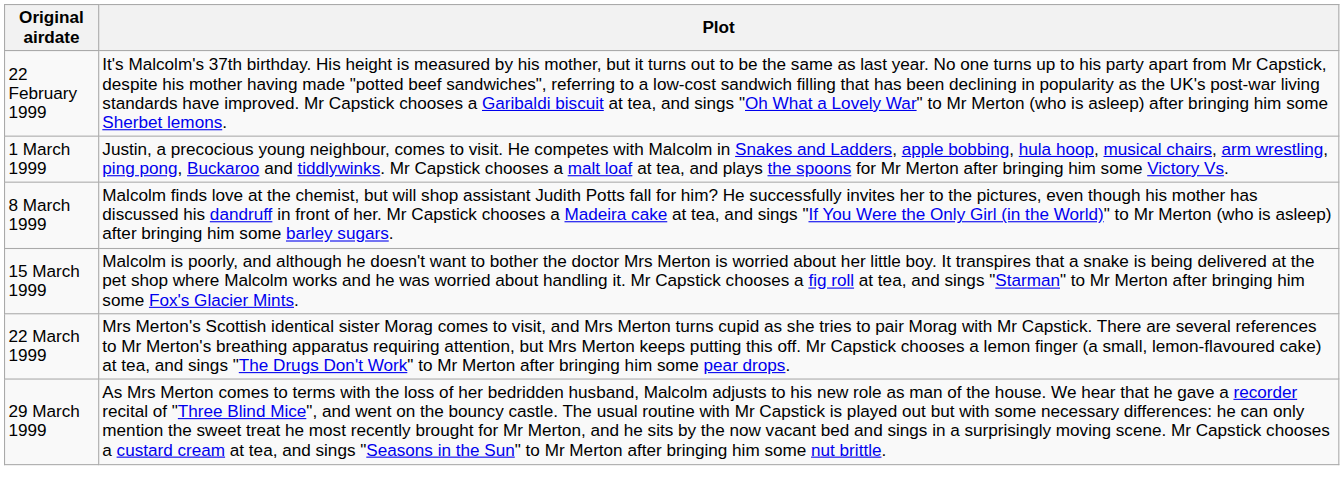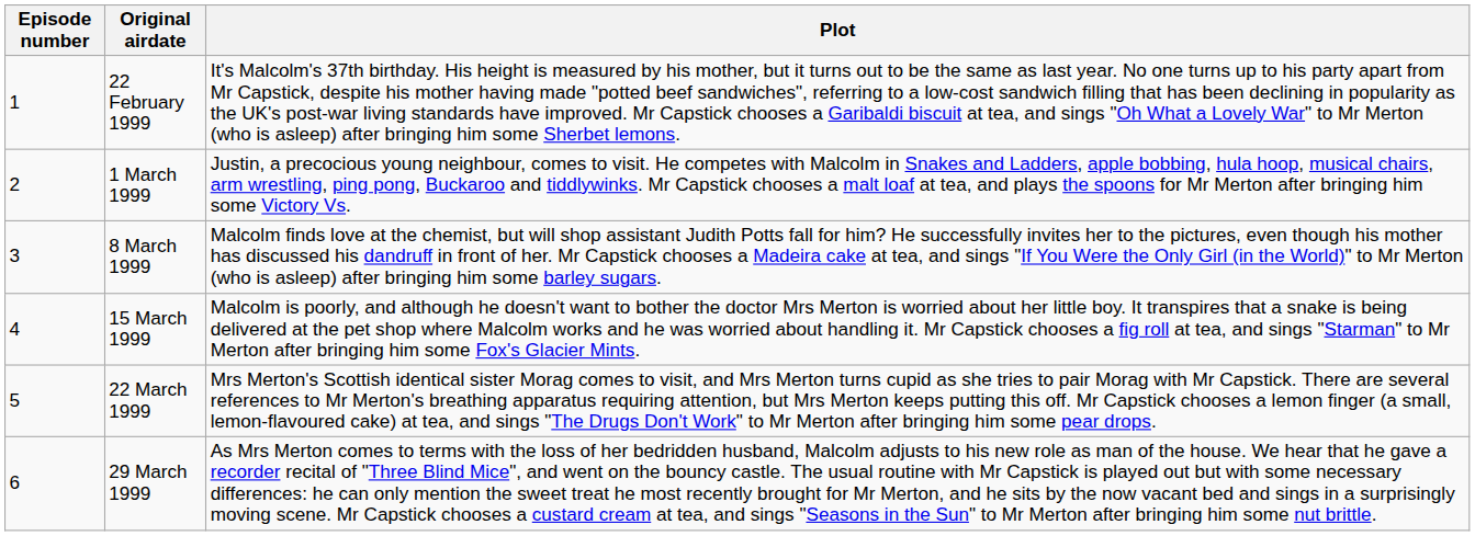 <table class="wikitable" style="text-align:left">
 <tr>
+<th>Episode number</th>
 <th>Original airdate</th>
 <th>Plot</th>
 </tr>
 <tr>
+<td>1</td>
 <td>22 February 1999</td>
 <td>It's Malcolm's 37th birthday. His height is measured by his mother, but it turns out to be the same as last year. No one turns up to his party apart from Mr Capstick, despite his mother having made "potted beef sandwiches", referring to a low-cost sandwich filling that has been declining in popularity as the UK's post-war living standards have improved. Mr Capstick chooses a <a href='#'>Garibaldi biscuit</a> at tea, and sings "<a href='#'>Oh What a Lovely War</a>" to Mr Merton (who is asleep) after bringing him some <a href='#'>Sherbet lemons</a>.</td>
 </tr>
 <tr>
+<td>2</td>
 <td>1 March 1999</td>
 <td>Justin, a precocious young neighbour, comes to visit. He competes with Malcolm in <a href='#'>Snakes and Ladders</a>, <a href='#'>apple bobbing</a>, <a href='#'>hula hoop</a>, <a href='#'>musical chairs</a>, <a href='#'>arm wrestling</a>, <a href='#'>ping pong</a>, <a href='#'>Buckaroo</a> and <a href='#'>tiddlywinks</a>. Mr Capstick chooses a <a href='#'>malt loaf</a> at tea, and plays <a href='#'>the spoons</a> for Mr Merton after bringing him some <a href='#'>Victory Vs</a>.</td>
 </tr>
 <tr>
+<td>3</td>
 <td>8 March 1999</td>
 <td>Malcolm finds love at the chemist, but will shop assistant Judith Potts fall for him? He successfully invites her to the pictures, even though his mother has discussed his <a href='#'>dandruff</a> in front of her. Mr Capstick chooses a <a href='#'>Madeira cake</a> at tea, and sings "<a href='#'>If You Were the Only Girl (in the World)</a>" to Mr Merton (who is asleep) after bringing him some <a href='#'>barley sugars</a>.</td>
 </tr>
 <tr>
+<td>4</td>
 <td>15 March 1999</td>
 <td>Malcolm is poorly, and although he doesn't want to bother the doctor Mrs Merton is worried about her little boy. It transpires that a snake is being delivered at the pet shop where Malcolm works and he was worried about handling it. Mr Capstick chooses a <a href='#'>fig roll</a> at tea, and sings "<a href='#'>Starman</a>" to Mr Merton after bringing him some <a href='#'>Fox's Glacier Mints</a>.</td>
 </tr>
 <tr>
+<td>5</td>
 <td>22 March 1999</td>
 <td>Mrs Merton's Scottish identical sister Morag comes to visit, and Mrs Merton turns cupid as she tries to pair Morag with Mr Capstick. There are several references to Mr Merton's breathing apparatus requiring attention, but Mrs Merton keeps putting this off. Mr Capstick chooses a lemon finger (a small, lemon-flavoured cake) at tea, and sings "<a href='#'>The Drugs Don't Work</a>" to Mr Merton after bringing him some <a href='#'>pear drops</a>.</td>
 </tr>
 <tr>
+<td>6</td>
 <td>29 March 1999</td>
 <td>As Mrs Merton comes to terms with the loss of her bedridden husband, Malcolm adjusts to his new role as man of the house. We hear that he gave a <a href='#'>recorder</a> recital of "<a href='#'>Three Blind Mice</a>", and went on the bouncy castle. The usual routine with Mr Capstick is played out but with some necessary differences: he can only mention the sweet treat he most recently brought for Mr Merton, and he sits by the now vacant bed and sings in a surprisingly moving scene. Mr Capstick chooses a <a href='#'>custard cream</a> at tea, and sings "<a href='#'>Seasons in the Sun</a>" to Mr Merton after bringing him some <a href='#'>nut brittle</a>.</td>
 </tr>
 </table>
